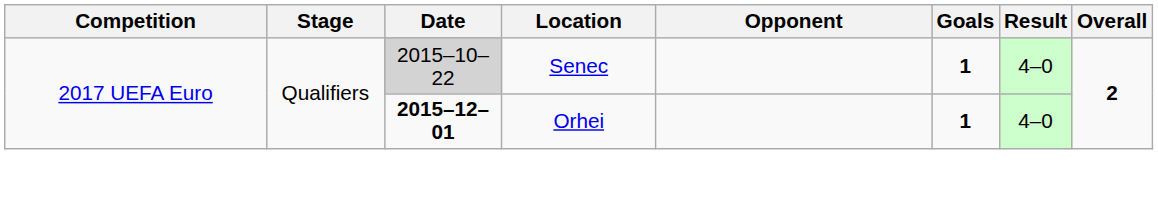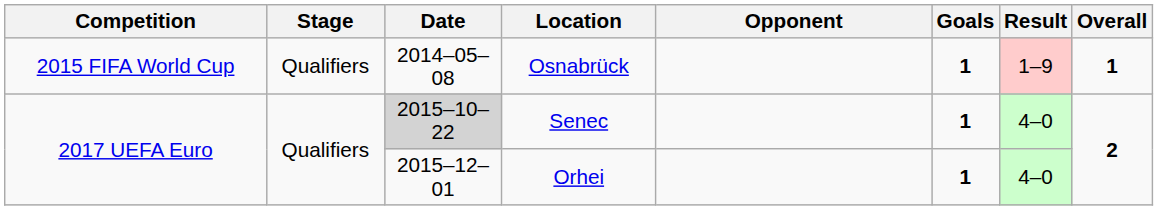 <table class="wikitable" style="font-size:90%">
 <tr>
 <th width=175px>Competition</th>
 <th width=75px>Stage</th>
 <th width=75px>Date</th>
 <th width=100px>Location</th>
 <th width=185px>Opponent</th>
 <th width=25px>Goals</th>
 <th width=25>Result</th>
 <th width=25px>Overall</th>
 </tr>
 <tr align=center>
+<td><a href='#'>2015 FIFA World Cup</a></td>
+<td>Qualifiers</td>
+<td>2014–05–08</td>
+<td><a href='#'>Osnabrück</a></td>
+<td align=left></td>
+<td><strong>1</strong></td>
+<td bgcolor=#FFCCCC>1–9</td>
+<td><strong>1</strong></td>
+</tr>
+<tr align=center>
 <td rowspan=2><a href='#'>2017 UEFA Euro</a></td>
 <td rowspan=2>Qualifiers</td>
 <td style="background: lightgrey;">2015–10–22</td>
 <td><a href='#'>Senec</a></td>
 <td align=left></td>
 <td><strong>1</strong></td>
 <td bgcolor=#CCFFCC>4–0</td>
 <td rowspan=2><strong>2</strong></td>
 </tr>
 <tr align=center>
-<td><strong>2015–12–01</strong></td>
+<td>2015–12–01</td>
 <td><a href='#'>Orhei</a></td>
 <td align=left></td>
 <td><strong>1</strong></td>
 <td bgcolor=#CCFFCC>4–0</td>
 </tr>
 </table>
